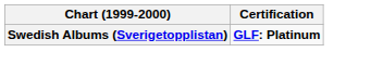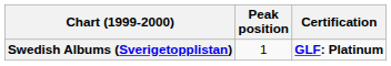 <table class="wikitable plainrowheaders">
 <tr>
 <th scope="col">Chart (1999-2000)</th>
+<th scope="col">Peak<br>position</th>
 <th scope="col">Certification</th>
 </tr>
 <tr>
 <th scope="row">Swedish Albums (<a href='#'>Sverigetopplistan</a>)</th>
+<td align="center">1</td>
 <td><strong><a href='#'>GLF</a>: Platinum</strong></td>
 </tr>
 </table>
